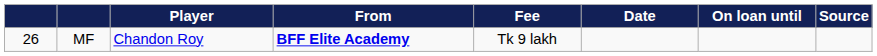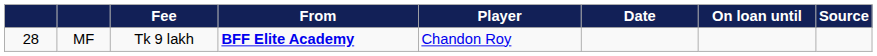 <table class="wikitable plainrowheaders sortable" style="text-align:center">
 <tr>
 <th style="background:#122057; color:white; width:50px;"></th>
 <th style="background:#122057; color:white; width:50px;"></th>
+<th style="background:#122057; color:white; width:110px;">Fee</th>
+<th style="background:#122057; color:white; width:210px">From</th>
 <th style="background:#122057; color:white; width:170px;">Player</th>
-<th style="background:#122057; color:white; width:210px">From</th>
-<th style="background:#122057; color:white; width:110px;">Fee</th>
 <th style="background:#122057; color:white; width:120px;">Date</th>
 <th style="background:#122057; color:white; width:120px;">On loan until</th>
 <th style="background:#122057; color:white; width:20px;">Source</th>
 </tr>
 <tr>
-<td align="center">26</td>
+<td align="center">28</td>
 <td align="center">MF</td>
+<td>Tk 9 lakh</td>
+<td align="left"><strong><a href='#'>BFF Elite Academy</a></strong></td>
 <td align="left"><a href='#'>Chandon Roy</a></td>
-<td align="left"><strong><a href='#'>BFF Elite Academy</a></strong></td>
-<td>Tk 9 lakh</td>
 <td></td>
 <td></td>
 <td></td>
 </tr>
 </table>
